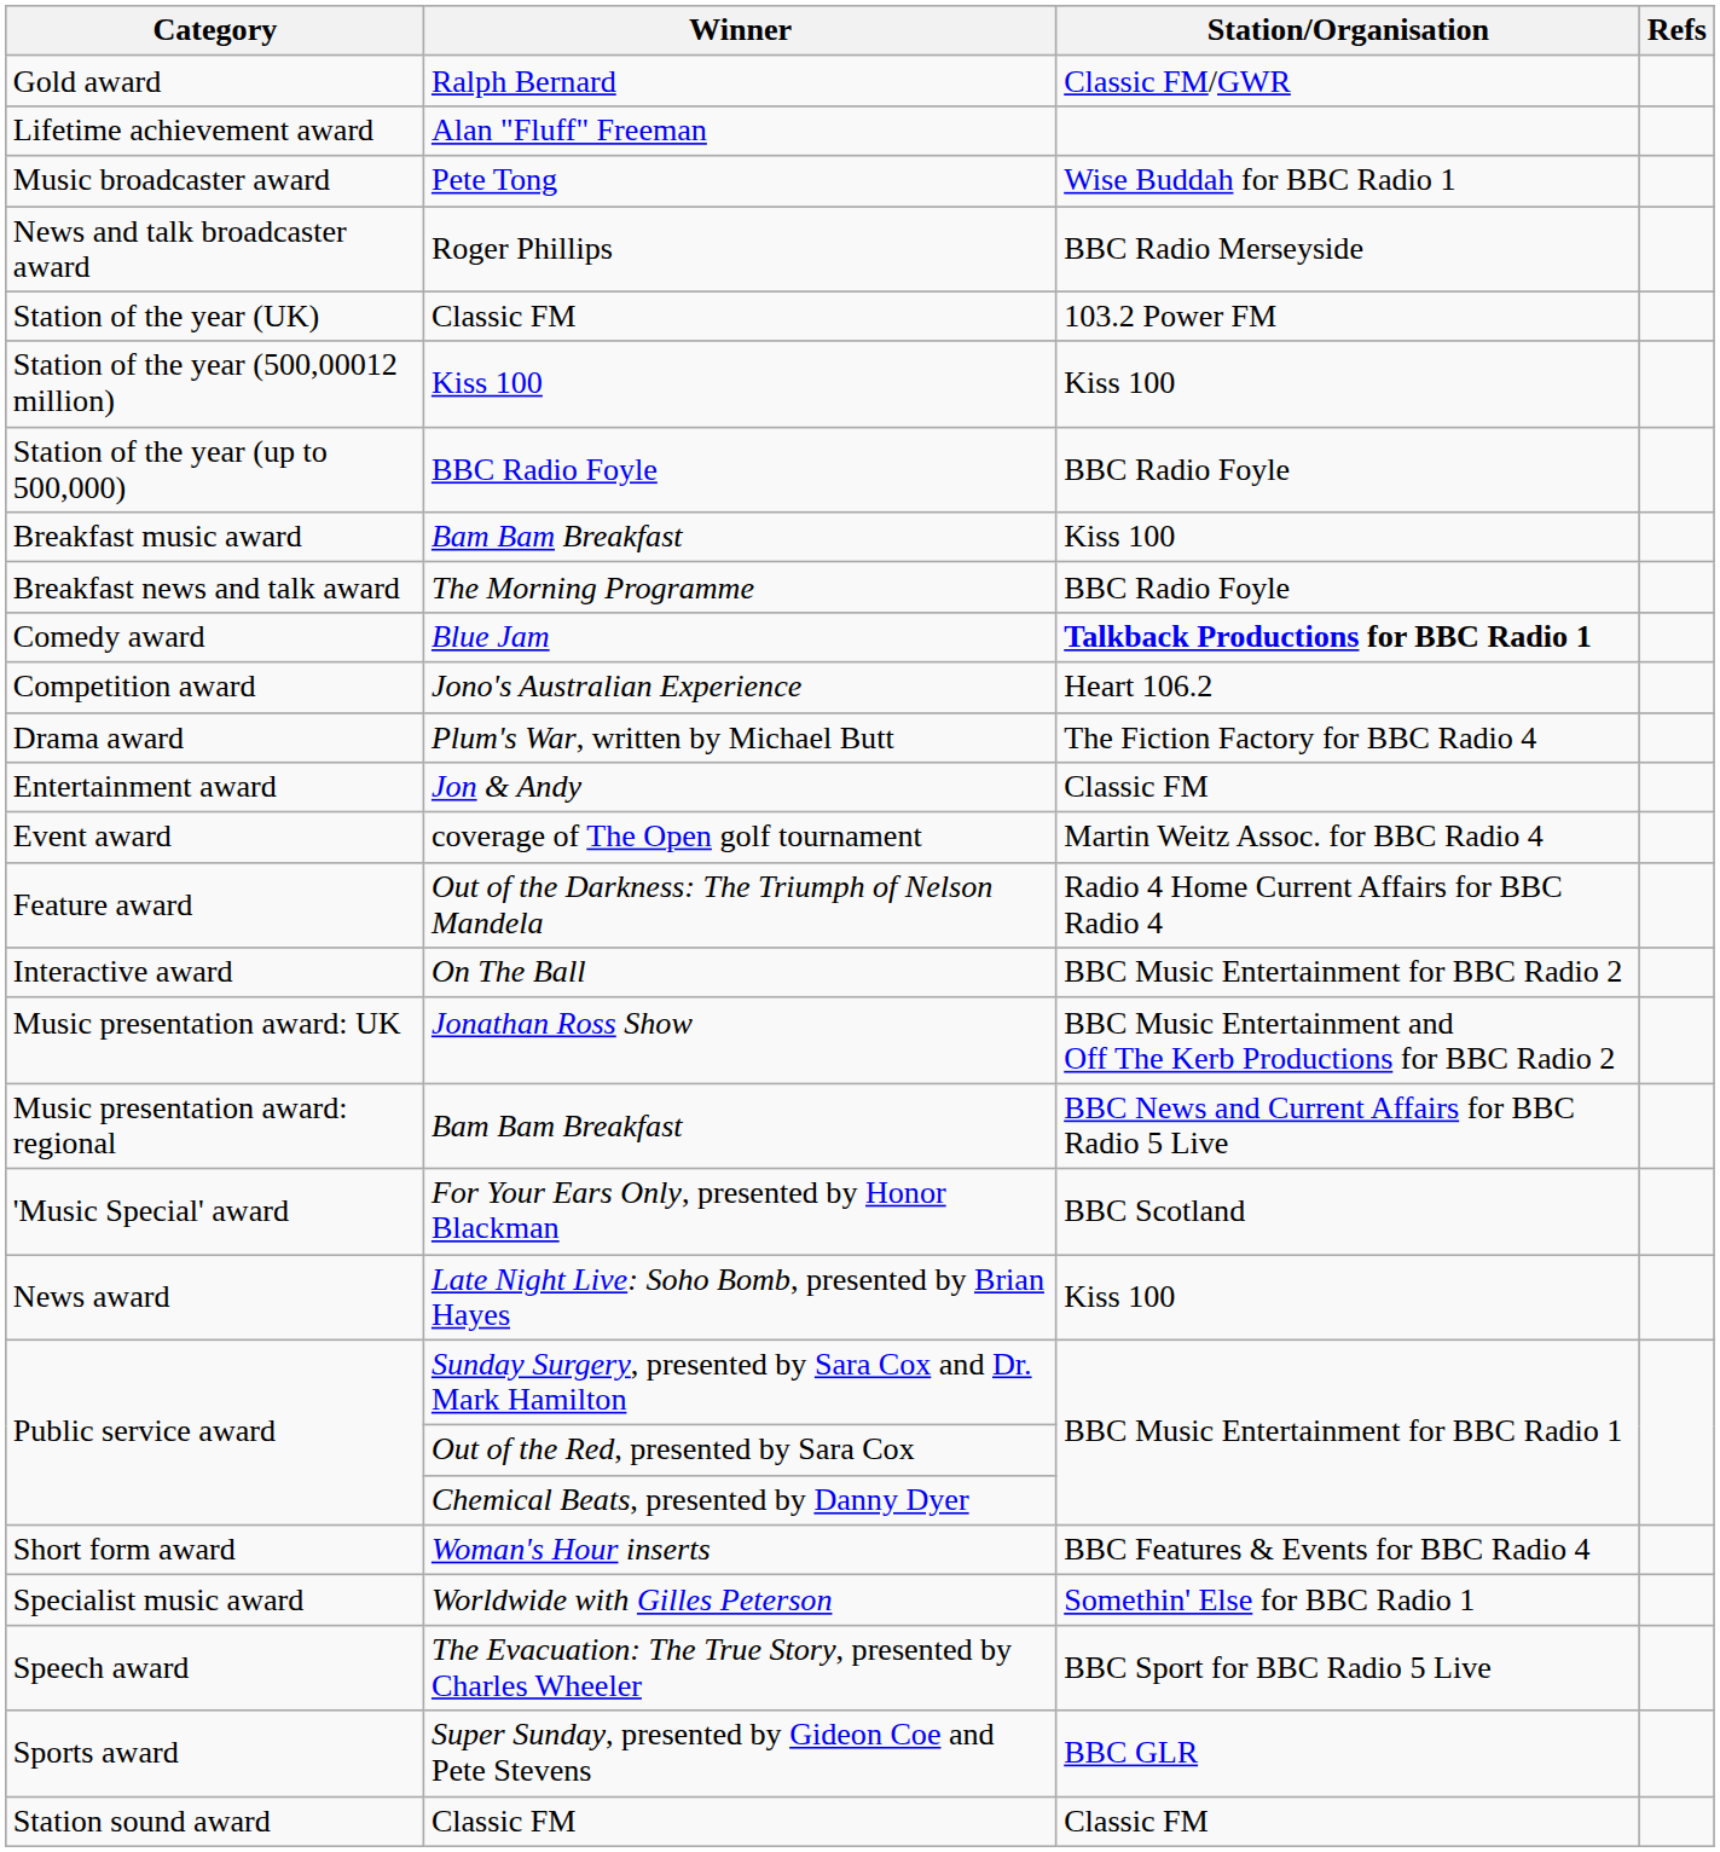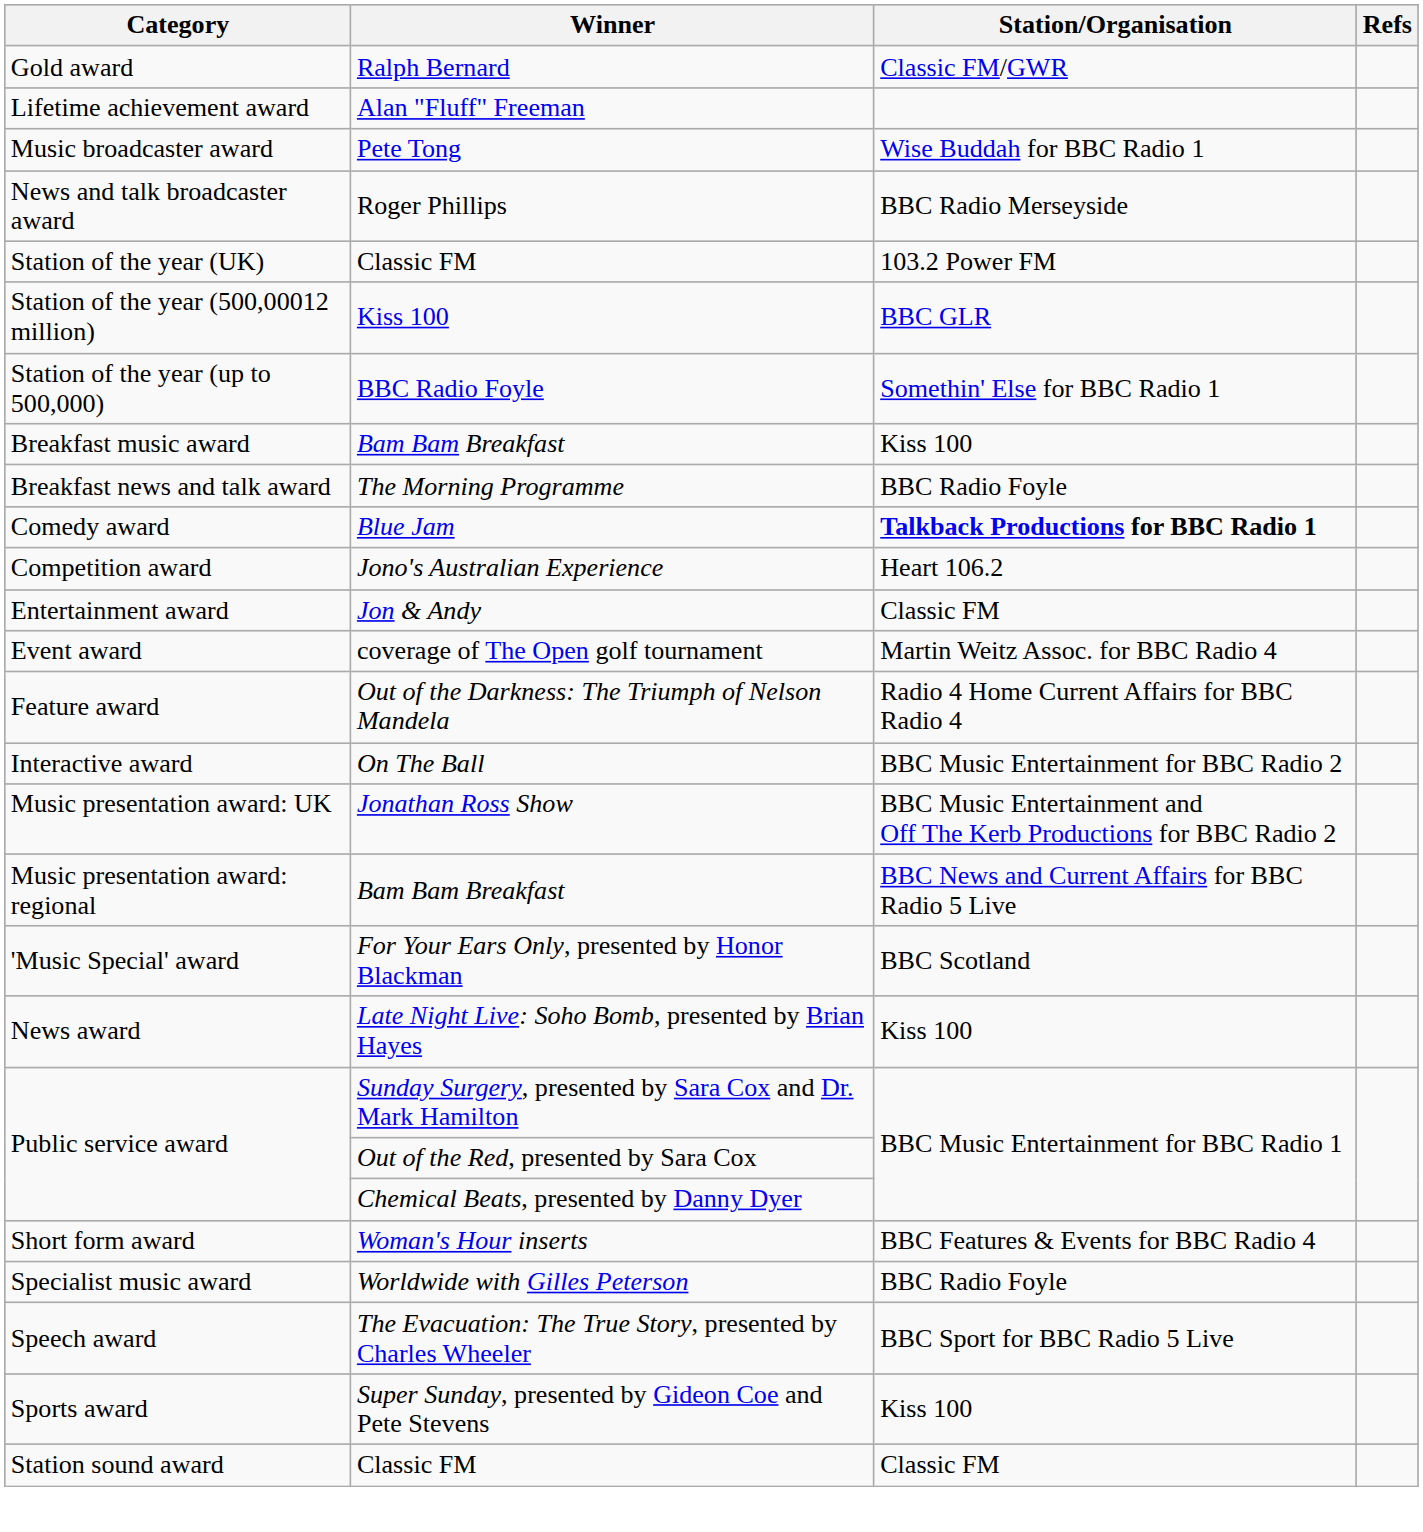 <table class="wikitable sortable">
 <tr>
 <th class=unsortable>Category</th>
 <th class=unsortable>Winner</th>
 <th>Station/Organisation</th>
 <th class=unsortable>Refs</th>
 </tr>
 <tr>
 <td>Gold award</td>
 <td><a href='#'>Ralph Bernard</a></td>
 <td><a href='#'>Classic FM</a>/<a href='#'>GWR</a></td>
 <td></td>
 </tr>
 <tr>
 <td>Lifetime achievement award</td>
 <td><a href='#'>Alan "Fluff" Freeman</a></td>
 <td></td>
 <td></td>
 </tr>
 <tr>
 <td>Music broadcaster award</td>
 <td><a href='#'>Pete Tong</a></td>
 <td><a href='#'>Wise Buddah</a> for BBC Radio 1</td>
 <td></td>
 </tr>
 <tr>
 <td>News and talk broadcaster award</td>
 <td>Roger Phillips</td>
 <td>BBC Radio Merseyside</td>
 <td></td>
 </tr>
 <tr>
 <td>Station of the year (UK)</td>
 <td>Classic FM</td>
 <td>103.2 Power FM</td>
 <td></td>
 </tr>
 <tr>
 <td>Station of the year (500,00012 million)</td>
 <td><a href='#'>Kiss 100</a></td>
-<td>Kiss 100</td>
+<td><a href='#'>BBC GLR</a></td>
 <td></td>
 </tr>
 <tr>
 <td>Station of the year (up to 500,000)</td>
 <td><a href='#'>BBC Radio Foyle</a></td>
-<td>BBC Radio Foyle</td>
+<td><a href='#'>Somethin' Else</a> for BBC Radio 1</td>
 <td></td>
 </tr>
 <tr>
 <td>Breakfast music award</td>
 <td><em><a href='#'>Bam Bam</a> Breakfast</em></td>
 <td>Kiss 100</td>
 <td></td>
 </tr>
 <tr>
 <td>Breakfast news and talk award</td>
 <td><em>The Morning Programme</em></td>
 <td>BBC Radio Foyle</td>
 <td></td>
 </tr>
 <tr>
 <td>Comedy award</td>
 <td><em><a href='#'>Blue Jam</a></em></td>
 <td><strong><a href='#'>Talkback Productions</a> for BBC Radio 1</strong></td>
 <td></td>
 </tr>
 <tr>
 <td>Competition award</td>
 <td><em>Jono's Australian Experience</em></td>
 <td>Heart 106.2</td>
-<td></td>
-</tr>
-<tr>
-<td>Drama award</td>
-<td><em>Plum's War</em>, written by Michael Butt</td>
-<td>The Fiction Factory for BBC Radio 4</td>
 <td></td>
 </tr>
 <tr>
 <td>Entertainment award</td>
 <td><em><a href='#'>Jon</a> & Andy</em></td>
 <td>Classic FM</td>
 <td></td>
 </tr>
 <tr>
 <td>Event award</td>
 <td>coverage of <a href='#'>The Open</a> golf tournament</td>
 <td Martin Weitzman>Martin Weitz Assoc. for BBC Radio 4</td>
 <td></td>
 </tr>
 <tr>
 <td>Feature award</td>
 <td><em>Out of the Darkness: The Triumph of Nelson Mandela</em></td>
 <td>Radio 4 Home Current Affairs for BBC Radio 4</td>
 <td></td>
 </tr>
 <tr>
 <td>Interactive award</td>
 <td><em>On The Ball</em></td>
 <td>BBC Music Entertainment for BBC Radio 2</td>
 <td></td>
 </tr>
 <tr style="vertical-align: top;">
 <td>Music presentation award: UK</td>
 <td><em><a href='#'>Jonathan Ross</a> Show</em></td>
 <td>BBC Music Entertainment and<br><a href='#'>Off The Kerb Productions</a> for BBC Radio 2</td>
 <td></td>
 </tr>
 <tr>
 <td>Music presentation award: regional</td>
 <td><em>Bam Bam Breakfast</em></td>
 <td><a href='#'>BBC News and Current Affairs</a> for BBC Radio 5 Live</td>
 <td></td>
 </tr>
 <tr>
 <td>'Music Special' award</td>
 <td><em>For Your Ears Only</em>, presented by <a href='#'>Honor Blackman</a></td>
 <td>BBC Scotland</td>
 <td></td>
 </tr>
 <tr>
 <td>News award</td>
 <td><em><a href='#'>Late Night Live</a>: Soho Bomb</em>, presented by <a href='#'>Brian Hayes</a></td>
 <td>Kiss 100</td>
 <td></td>
 </tr>
 <tr>
 <td rowspan = 3>Public service award</td>
 <td><em><a href='#'>Sunday Surgery</a></em>, presented by <a href='#'>Sara Cox</a> and <a href='#'>Dr. Mark Hamilton</a></td>
 <td rowspan = 3>BBC Music Entertainment for BBC Radio 1</td>
 <td rowspan = 3></td>
 </tr>
 <tr>
 <td><em>Out of the Red</em>, presented by Sara Cox</td>
 </tr>
 <tr>
 <td><em>Chemical Beats</em>, presented by <a href='#'>Danny Dyer</a></td>
 </tr>
 <tr>
 <td>Short form award</td>
 <td><em><a href='#'>Woman's Hour</a> inserts</em></td>
 <td>BBC Features & Events for BBC Radio 4</td>
 <td></td>
 </tr>
 <tr>
 <td>Specialist music award</td>
 <td><em>Worldwide with <a href='#'>Gilles Peterson</a></em></td>
-<td><a href='#'>Somethin' Else</a> for BBC Radio 1</td>
+<td>BBC Radio Foyle</td>
 <td></td>
 </tr>
 <tr>
 <td>Speech award</td>
 <td><em>The Evacuation: The True Story</em>, presented by <a href='#'>Charles Wheeler</a></td>
 <td>BBC Sport for BBC Radio 5 Live</td>
 <td></td>
 </tr>
 <tr>
 <td>Sports award</td>
 <td><em>Super Sunday</em>, presented by <a href='#'>Gideon Coe</a> and Pete Stevens</td>
-<td><a href='#'>BBC GLR</a></td>
+<td>Kiss 100</td>
 <td></td>
 </tr>
 <tr>
 <td>Station sound award</td>
 <td>Classic FM</td>
 <td>Classic FM</td>
 <td></td>
 </tr>
 </table>
